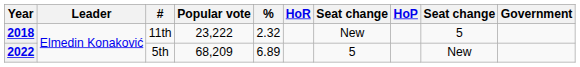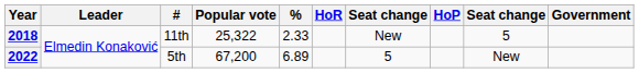 <table class="wikitable" style="text-align: center;">
 <tr>
 <th>Year</th>
 <th>Leader</th>
 <th>#</th>
 <th>Popular vote</th>
 <th>%</th>
 <th><a href='#'>HoR</a></th>
 <th>Seat change</th>
 <th><a href='#'>HoP</a></th>
 <th>Seat change</th>
 <th>Government</th>
 </tr>
 <tr>
 <th><a href='#'>2018</a></th>
 <td rowspan=2><a href='#'>Elmedin Konaković</a></td>
 <td>11th</td>
-<td align=center>23,222</td>
-<td>2.32</td>
+<td align=center>25,322</td>
+<td>2.33</td>
 <td></td>
 <td>New</td>
 <td></td>
 <td> 5</td>
 <td></td>
 </tr>
 <tr>
 <th><a href='#'>2022</a></th>
 <td>5th</td>
-<td align=center>68,209</td>
+<td align=center>67,200</td>
 <td>6.89</td>
 <td></td>
 <td> 5</td>
 <td></td>
 <td>New</td>
 <td></td>
 </tr>
 </table>
